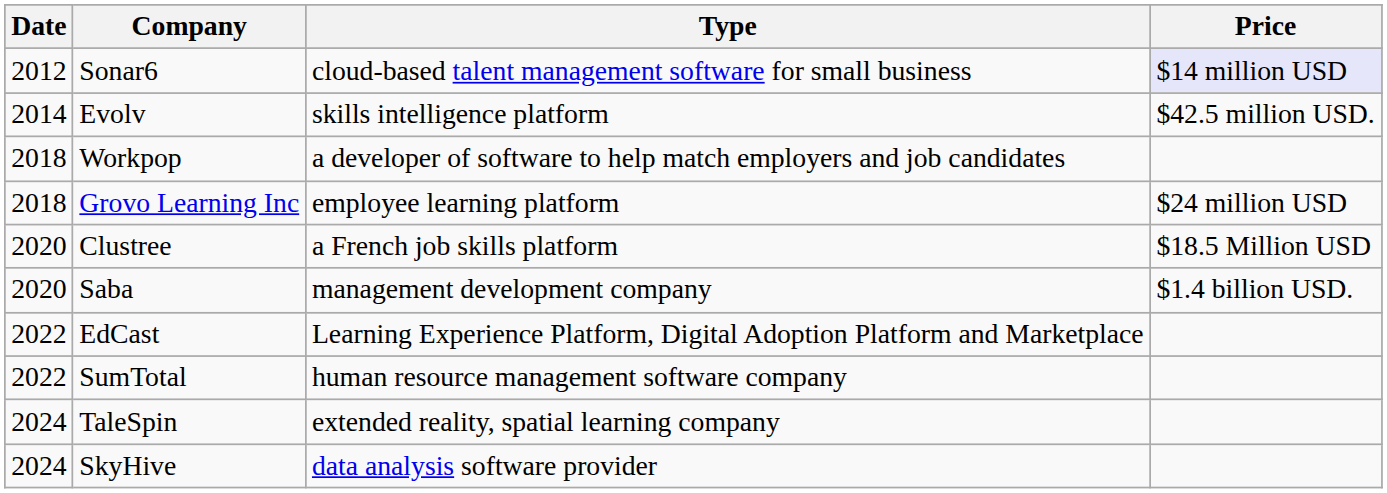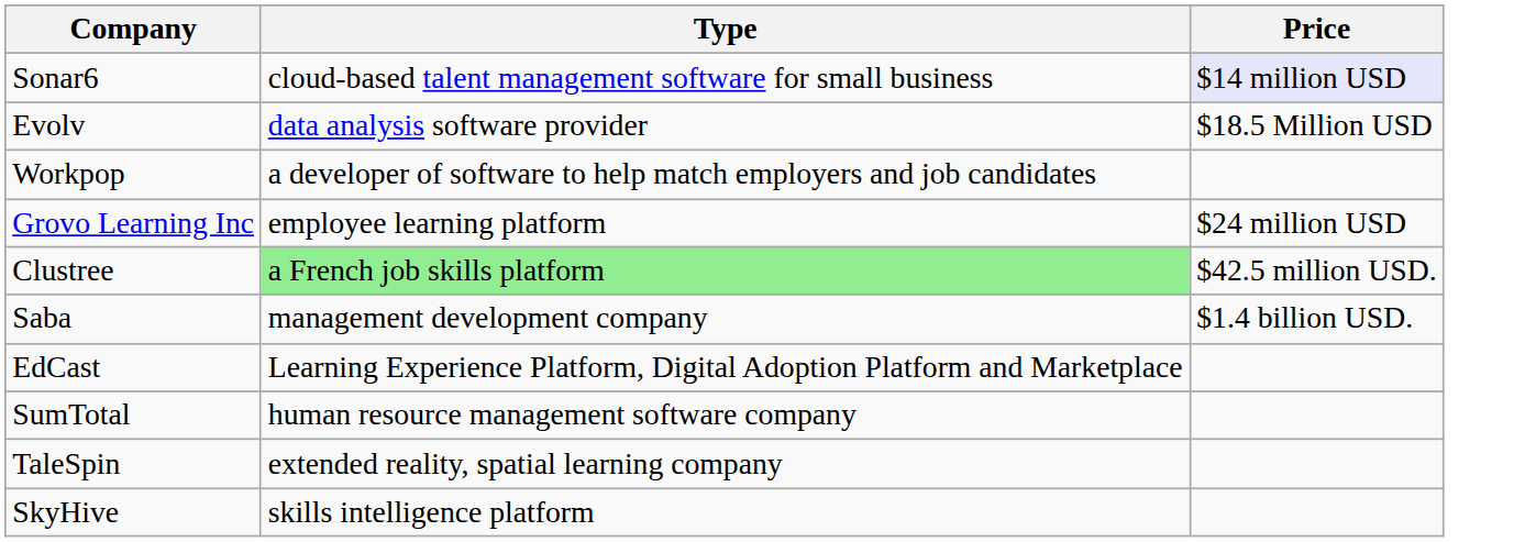 <table class="wikitable">
 <tr>
-<th>Date</th>
 <th>Company</th>
 <th>Type</th>
 <th>Price</th>
 </tr>
 <tr>
-<td>2012</td>
 <td>Sonar6</td>
 <td>cloud-based <a href='#'>talent management software</a> for small business</td>
 <td style="background: lavender;">$14 million USD</td>
 </tr>
 <tr>
-<td>2014</td>
 <td>Evolv</td>
-<td>skills intelligence platform</td>
-<td>$42.5 million USD.</td>
+<td><a href='#'>data analysis</a> software provider</td>
+<td>$18.5 Million USD</td>
 </tr>
 <tr>
-<td>2018</td>
 <td>Workpop</td>
 <td>a developer of software to help match employers and job candidates</td>
 <td></td>
 </tr>
 <tr>
-<td>2018</td>
 <td><a href='#'>Grovo Learning Inc</a></td>
 <td>employee learning platform</td>
 <td>$24 million USD</td>
 </tr>
 <tr>
-<td>2020</td>
 <td>Clustree</td>
-<td>a French job skills platform</td>
-<td>$18.5 Million USD</td>
+<td style="background: lightgreen;">a French job skills platform</td>
+<td>$42.5 million USD.</td>
 </tr>
 <tr>
-<td>2020</td>
 <td>Saba</td>
 <td>management development company</td>
 <td>$1.4 billion USD.</td>
 </tr>
 <tr>
-<td>2022</td>
 <td>EdCast</td>
 <td>Learning Experience Platform, Digital Adoption Platform and Marketplace</td>
 <td></td>
 </tr>
 <tr>
-<td>2022</td>
 <td>SumTotal</td>
 <td>human resource management software company</td>
 <td></td>
 </tr>
 <tr>
-<td>2024</td>
 <td>TaleSpin</td>
 <td>extended reality, spatial learning company</td>
 <td></td>
 </tr>
 <tr>
-<td>2024</td>
 <td>SkyHive</td>
-<td><a href='#'>data analysis</a> software provider</td>
+<td>skills intelligence platform</td>
 <td></td>
 </tr>
 </table>
